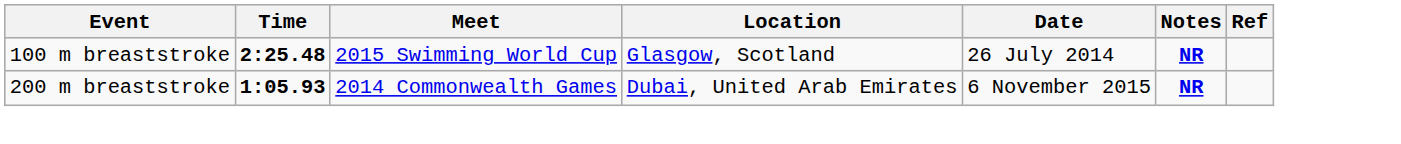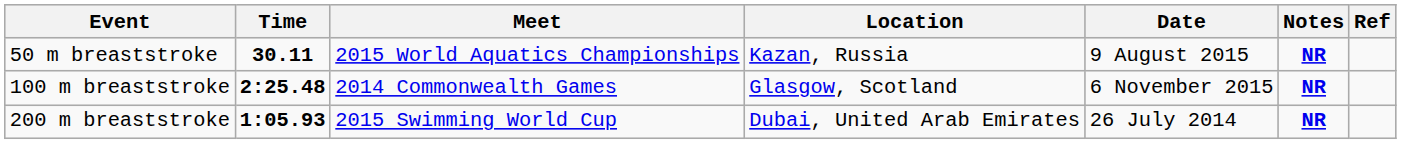 <table class="wikitable">
 <tr>
 <th>Event</th>
 <th>Time</th>
 <th>Meet</th>
 <th>Location</th>
 <th>Date</th>
 <th>Notes</th>
 <th>Ref</th>
 </tr>
 <tr>
+<td>50 m breaststroke</td>
+<td style="text-align:center;"><strong>30.11</strong></td>
+<td><a href='#'>2015 World Aquatics Championships</a></td>
+<td><a href='#'>Kazan</a>, Russia</td>
+<td>9 August 2015</td>
+<td style="text-align:center;"><strong><a href='#'>NR</a></strong></td>
+<td style="text-align:center;"></td>
+</tr>
+<tr>
 <td>100 m breaststroke</td>
 <td style="text-align:center;"><strong>2:25.48</strong></td>
-<td><a href='#'>2015 Swimming World Cup</a></td>
+<td><a href='#'>2014 Commonwealth Games</a></td>
 <td><a href='#'>Glasgow</a>, Scotland</td>
-<td>26 July 2014</td>
+<td>6 November 2015</td>
 <td style="text-align:center;"><strong><a href='#'>NR</a></strong></td>
 <td style="text-align:center;"></td>
 </tr>
 <tr>
 <td>200 m breaststroke</td>
 <td style="text-align:center;"><strong>1:05.93</strong></td>
-<td><a href='#'>2014 Commonwealth Games</a></td>
+<td><a href='#'>2015 Swimming World Cup</a></td>
 <td><a href='#'>Dubai</a>, United Arab Emirates</td>
-<td>6 November 2015</td>
+<td>26 July 2014</td>
 <td style="text-align:center;"><strong><a href='#'>NR</a></strong></td>
 <td style="text-align:center;"></td>
 </tr>
 </table>
